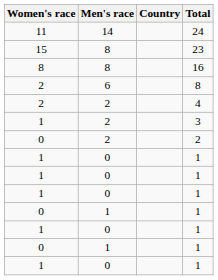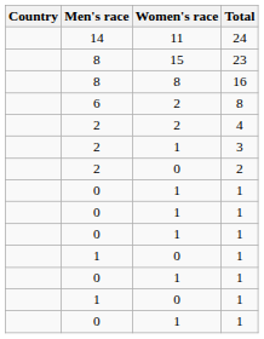 <table class="wikitable sortable" style="text-align:center">
 <tr>
+<th>Country</th>
+<th>Men's race</th>
 <th>Women's race</th>
-<th>Men's race</th>
-<th>Country</th>
 <th>Total</th>
 </tr>
 <tr>
+<td align=left></td>
+<td>14</td>
 <td>11</td>
-<td>14</td>
-<td align=left></td>
 <td>24</td>
 </tr>
 <tr>
+<td align=left></td>
+<td>8</td>
 <td>15</td>
-<td>8</td>
-<td align=left></td>
 <td>23</td>
 </tr>
 <tr>
+<td align=left></td>
 <td>8</td>
 <td>8</td>
-<td align=left></td>
 <td>16</td>
 </tr>
 <tr>
+<td align=left></td>
+<td>6</td>
 <td>2</td>
-<td>6</td>
-<td align=left></td>
 <td>8</td>
 </tr>
 <tr>
+<td align=left></td>
 <td>2</td>
 <td>2</td>
-<td align=left></td>
 <td>4</td>
 </tr>
 <tr>
+<td align=left></td>
+<td>2</td>
 <td>1</td>
-<td>2</td>
-<td align=left></td>
 <td>3</td>
 </tr>
 <tr>
+<td align=left></td>
+<td>2</td>
 <td>0</td>
-<td>2</td>
-<td align=left></td>
 <td>2</td>
 </tr>
 <tr>
+<td align=left></td>
+<td>0</td>
 <td>1</td>
-<td>0</td>
-<td align=left></td>
 <td>1</td>
 </tr>
 <tr>
+<td align=left></td>
+<td>0</td>
 <td>1</td>
-<td>0</td>
-<td align=left></td>
 <td>1</td>
 </tr>
 <tr>
+<td align=left></td>
+<td>0</td>
 <td>1</td>
-<td>0</td>
-<td align=left></td>
 <td>1</td>
 </tr>
 <tr>
+<td align=left></td>
+<td>1</td>
 <td>0</td>
-<td>1</td>
-<td align=left></td>
 <td>1</td>
 </tr>
 <tr>
+<td align=left></td>
+<td>0</td>
 <td>1</td>
-<td>0</td>
-<td align=left></td>
 <td>1</td>
 </tr>
 <tr>
+<td align=left></td>
+<td>1</td>
 <td>0</td>
-<td>1</td>
-<td align=left></td>
 <td>1</td>
 </tr>
 <tr>
+<td align=left></td>
+<td>0</td>
 <td>1</td>
-<td>0</td>
-<td align=left></td>
 <td>1</td>
 </tr>
 </table>
